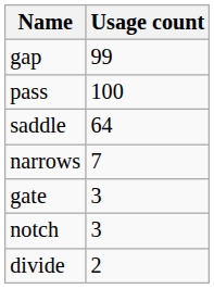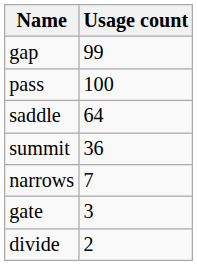 <table class="wikitable sortable">
 <tr>
 <th>Name</th>
 <th>Usage count</th>
 </tr>
 <tr>
 <td>gap</td>
 <td>99</td>
 </tr>
 <tr>
 <td>pass</td>
 <td>100</td>
 </tr>
 <tr>
 <td>saddle</td>
 <td>64</td>
 </tr>
 <tr>
+<td>summit</td>
+<td>36</td>
+</tr>
+<tr>
 <td>narrows</td>
 <td>7</td>
 </tr>
 <tr>
 <td>gate</td>
 <td>3</td>
 </tr>
 <tr>
-<td>notch</td>
-<td>3</td>
-</tr>
-<tr>
 <td>divide</td>
 <td>2</td>
 </tr>
 </table>
